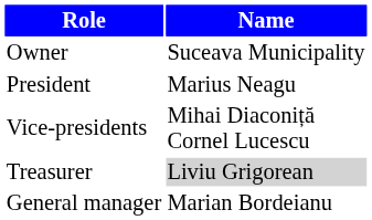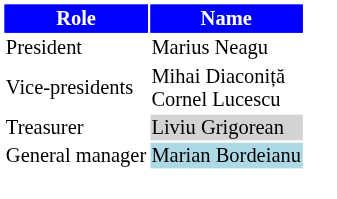 <table class="toccolours">
 <tr>
 <th style="background:#0000ff;color:#FFFFFF;border:1px solid #0000FF">Role</th>
 <th style="background:#0000ff;color:#FFFFFF;border:1px solid #0000FF">Name</th>
-</tr>
-<tr>
-<td>Owner</td>
-<td> Suceava Municipality</td>
 </tr>
 <tr>
 <td>President</td>
 <td> Marius Neagu</td>
 </tr>
 <tr>
 <td>Vice-presidents</td>
 <td> Mihai Diaconiță <br>  Cornel Lucescu</td>
 </tr>
 <tr>
 <td>Treasurer</td>
 <td style="background: lightgrey;"> Liviu Grigorean</td>
 </tr>
 <tr>
 <td>General manager</td>
-<td> Marian Bordeianu</td>
+<td style="background: lightblue;"> Marian Bordeianu</td>
 </tr>
 </table>
